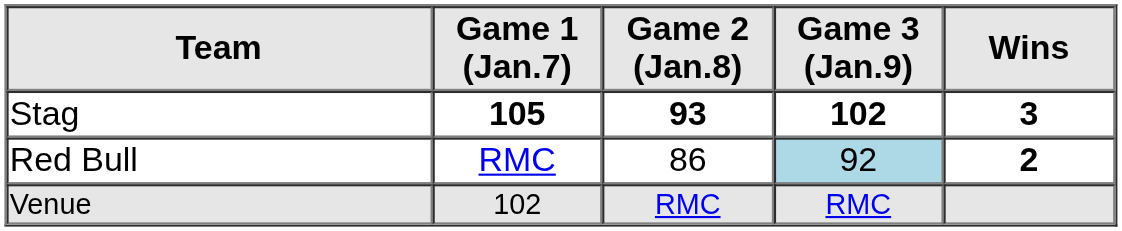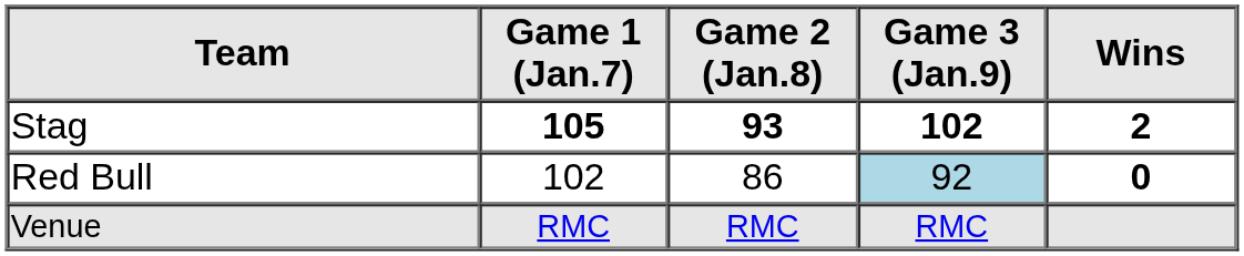 <table border=1 cellspacing=0 width=525 align=center>
 <tr style="text-align:center; background-color:#e6e6e6;">
 <th align=center width=30%>Team</th>
 <th width=12%>Game 1 (Jan.7)</th>
 <th width=12%>Game 2 (Jan.8)</th>
 <th width=12%>Game 3 (Jan.9)</th>
 <th width=12%>Wins</th>
 </tr>
 <tr style="text-align:center;">
 <td align=left>Stag</td>
 <td><strong>105</strong></td>
 <td><strong>93</strong></td>
 <td><strong>102</strong></td>
-<td><strong>3</strong></td>
+<td><strong>2</strong></td>
 </tr>
 <tr style="text-align:center;">
 <td align=left>Red Bull</td>
-<td><a href='#'>RMC</a></td>
+<td>102</td>
 <td>86</td>
 <td style="background: lightblue;">92</td>
-<td><strong>2</strong></td>
+<td><strong>0</strong></td>
 </tr>
 <tr style="text-align:center; font-size: 85%; background-color:#e6e6e6;">
 <td align=left>Venue</td>
-<td>102</td>
+<td><a href='#'>RMC</a></td>
 <td><a href='#'>RMC</a></td>
 <td><a href='#'>RMC</a></td>
 <td></td>
 </tr>
 </table>
